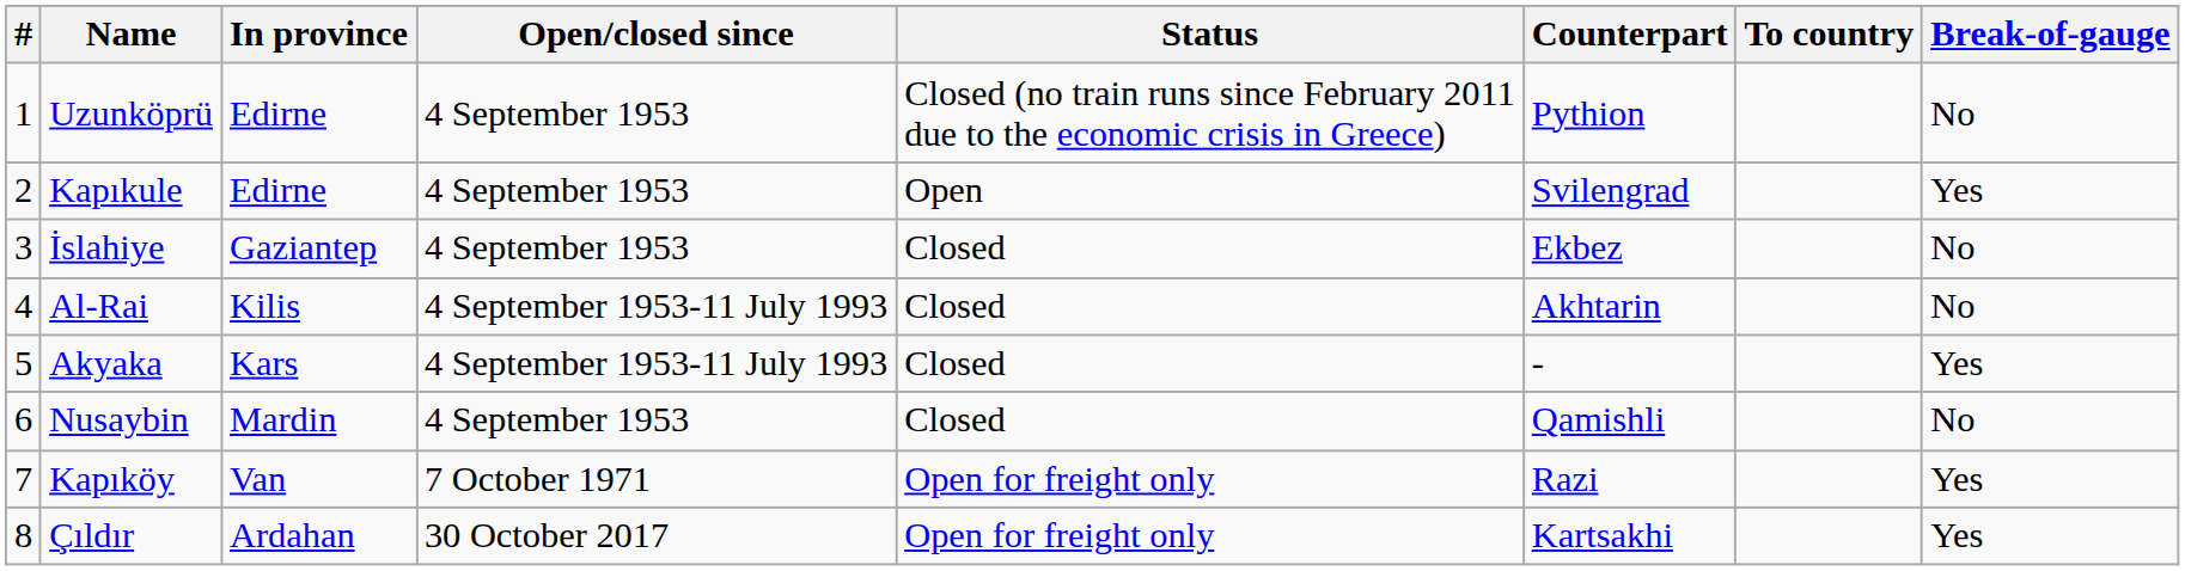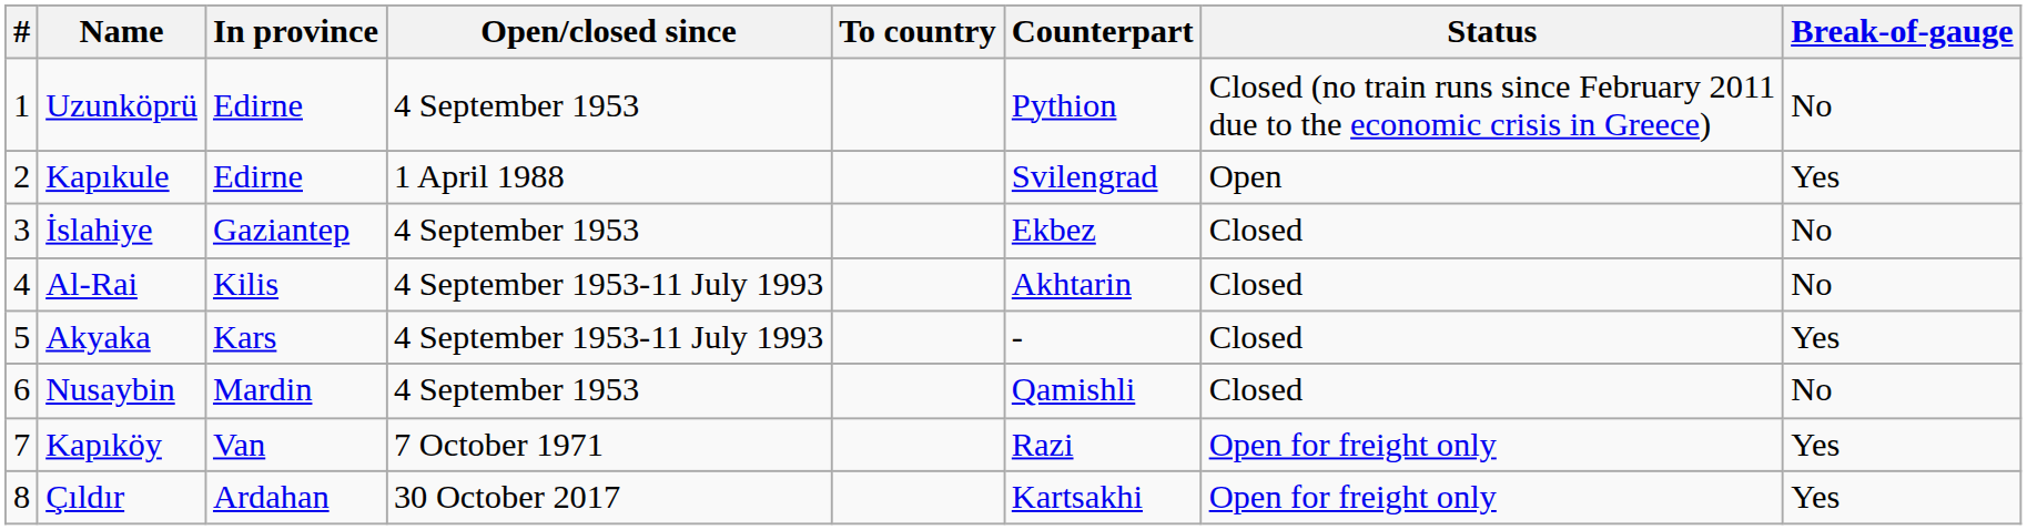 <table class="wikitable sortable">
 <tr>
 <th>#</th>
 <th>Name</th>
 <th>In province</th>
 <th>Open/closed since</th>
+<th>To country</th>
+<th>Counterpart</th>
 <th>Status</th>
-<th>Counterpart</th>
-<th>To country</th>
 <th><a href='#'>Break-of-gauge</a></th>
 </tr>
 <tr>
 <td>1</td>
 <td><a href='#'>Uzunköprü</a></td>
 <td><a href='#'>Edirne</a></td>
 <td>4 September 1953</td>
+<td></td>
+<td><a href='#'>Pythion</a></td>
 <td><span>Closed</span> (no train runs since February 2011<br>due to the <a href='#'>economic crisis in Greece</a>)</td>
-<td><a href='#'>Pythion</a></td>
-<td></td>
 <td>No</td>
 </tr>
 <tr>
 <td>2</td>
 <td><a href='#'>Kapıkule</a></td>
 <td><a href='#'>Edirne</a></td>
-<td>4 September 1953</td>
+<td>1 April 1988</td>
+<td></td>
+<td><a href='#'>Svilengrad</a></td>
 <td><span>Open</span></td>
-<td><a href='#'>Svilengrad</a></td>
-<td></td>
 <td>Yes</td>
 </tr>
 <tr>
 <td>3</td>
 <td><a href='#'>İslahiye</a></td>
 <td><a href='#'>Gaziantep</a></td>
 <td>4 September 1953</td>
+<td></td>
+<td><a href='#'>Ekbez</a></td>
 <td><span>Closed</span></td>
-<td><a href='#'>Ekbez</a></td>
-<td></td>
 <td>No</td>
 </tr>
 <tr>
 <td>4</td>
 <td><a href='#'>Al-Rai</a></td>
 <td><a href='#'>Kilis</a></td>
 <td>4 September 1953-11 July 1993</td>
+<td></td>
+<td><a href='#'>Akhtarin</a></td>
 <td><span>Closed</span></td>
-<td><a href='#'>Akhtarin</a></td>
-<td></td>
 <td>No</td>
 </tr>
 <tr>
 <td>5</td>
 <td><a href='#'>Akyaka</a></td>
 <td><a href='#'>Kars</a></td>
 <td>4 September 1953-11 July 1993</td>
+<td></td>
+<td>-</td>
 <td><span>Closed</span></td>
-<td>-</td>
-<td></td>
 <td>Yes</td>
 </tr>
 <tr>
 <td>6</td>
 <td><a href='#'>Nusaybin</a></td>
 <td><a href='#'>Mardin</a></td>
 <td>4 September 1953</td>
+<td></td>
+<td><a href='#'>Qamishli</a></td>
 <td><span>Closed</span></td>
-<td><a href='#'>Qamishli</a></td>
-<td></td>
 <td>No</td>
 </tr>
 <tr>
 <td>7</td>
 <td><a href='#'>Kapıköy</a></td>
 <td><a href='#'>Van</a></td>
 <td>7 October 1971</td>
+<td></td>
+<td><a href='#'>Razi</a></td>
 <td><span><a href='#'>Open for freight only</a></span></td>
-<td><a href='#'>Razi</a></td>
-<td></td>
 <td>Yes</td>
 </tr>
 <tr>
 <td>8</td>
 <td><a href='#'>Çıldır</a></td>
 <td><a href='#'>Ardahan</a></td>
 <td>30 October 2017</td>
+<td></td>
+<td><a href='#'>Kartsakhi</a></td>
 <td><span><a href='#'>Open for freight only</a></span></td>
-<td><a href='#'>Kartsakhi</a></td>
-<td></td>
 <td>Yes</td>
 </tr>
 </table>
